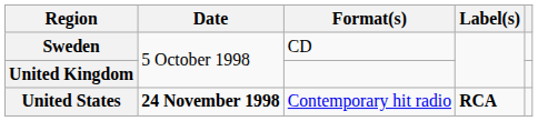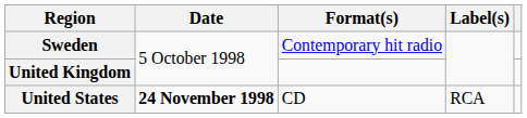 <table class="wikitable plainrowheaders">
 <tr>
 <th scope="col">Region</th>
 <th scope="col">Date</th>
 <th scope="col">Format(s)</th>
 <th scope="col">Label(s)</th>
 <th scope="col"></th>
 </tr>
 <tr>
 <th scope="row">Sweden</th>
 <td rowspan="2">5 October 1998</td>
-<td>CD</td>
+<td><a href='#'>Contemporary hit radio</a></td>
 <td rowspan="2"></td>
 <td></td>
 </tr>
 <tr>
 <th scope="row">United Kingdom</th>
 <td></td>
 <td></td>
 </tr>
 <tr>
 <th scope="row">United States</th>
 <td><strong>24 November 1998</strong></td>
-<td><a href='#'>Contemporary hit radio</a></td>
-<td><strong>RCA</strong></td>
+<td>CD</td>
+<td>RCA</td>
 <td></td>
 </tr>
 </table>
